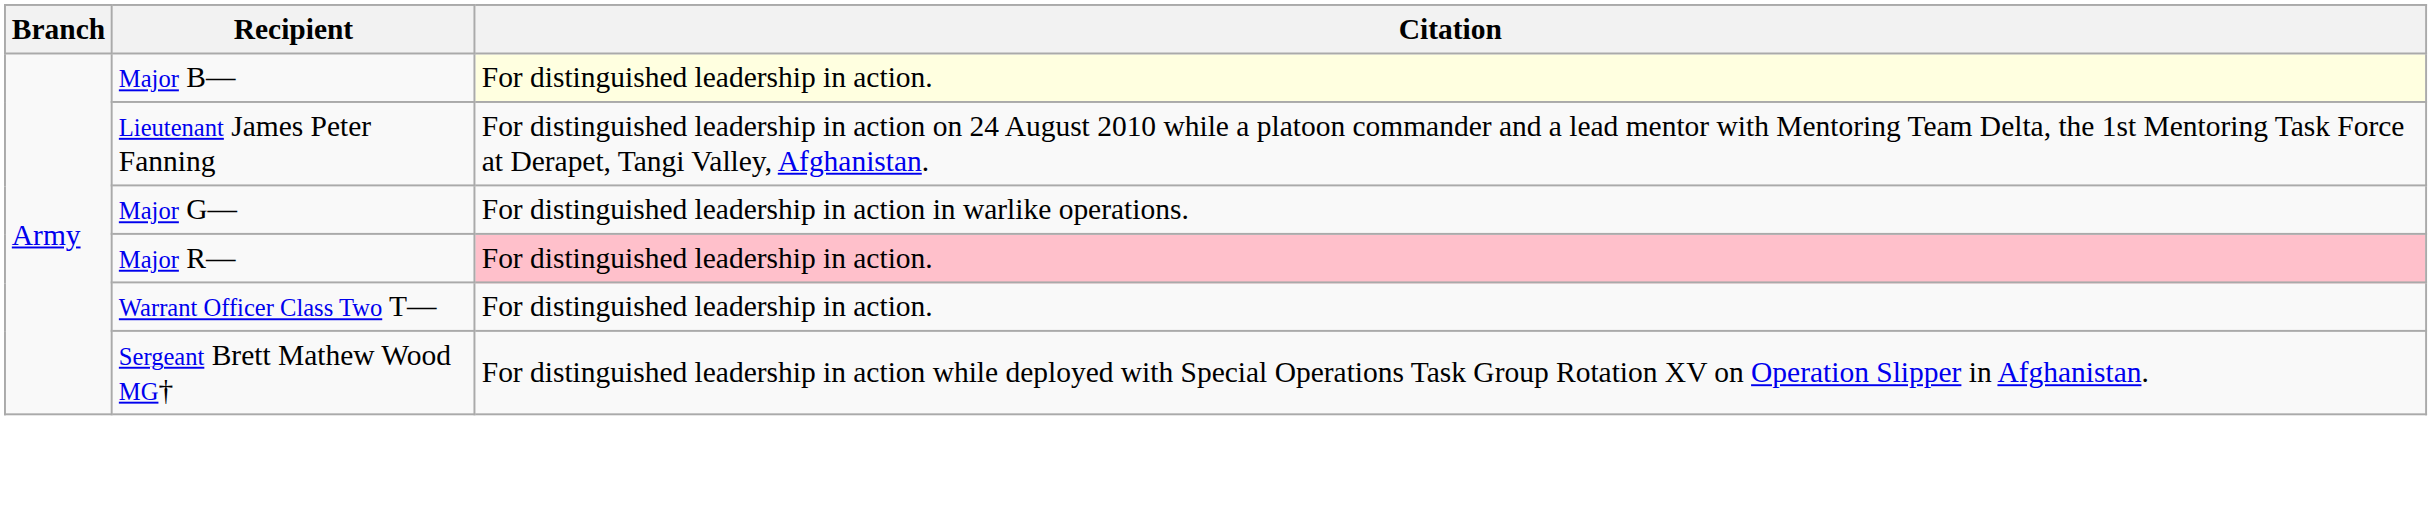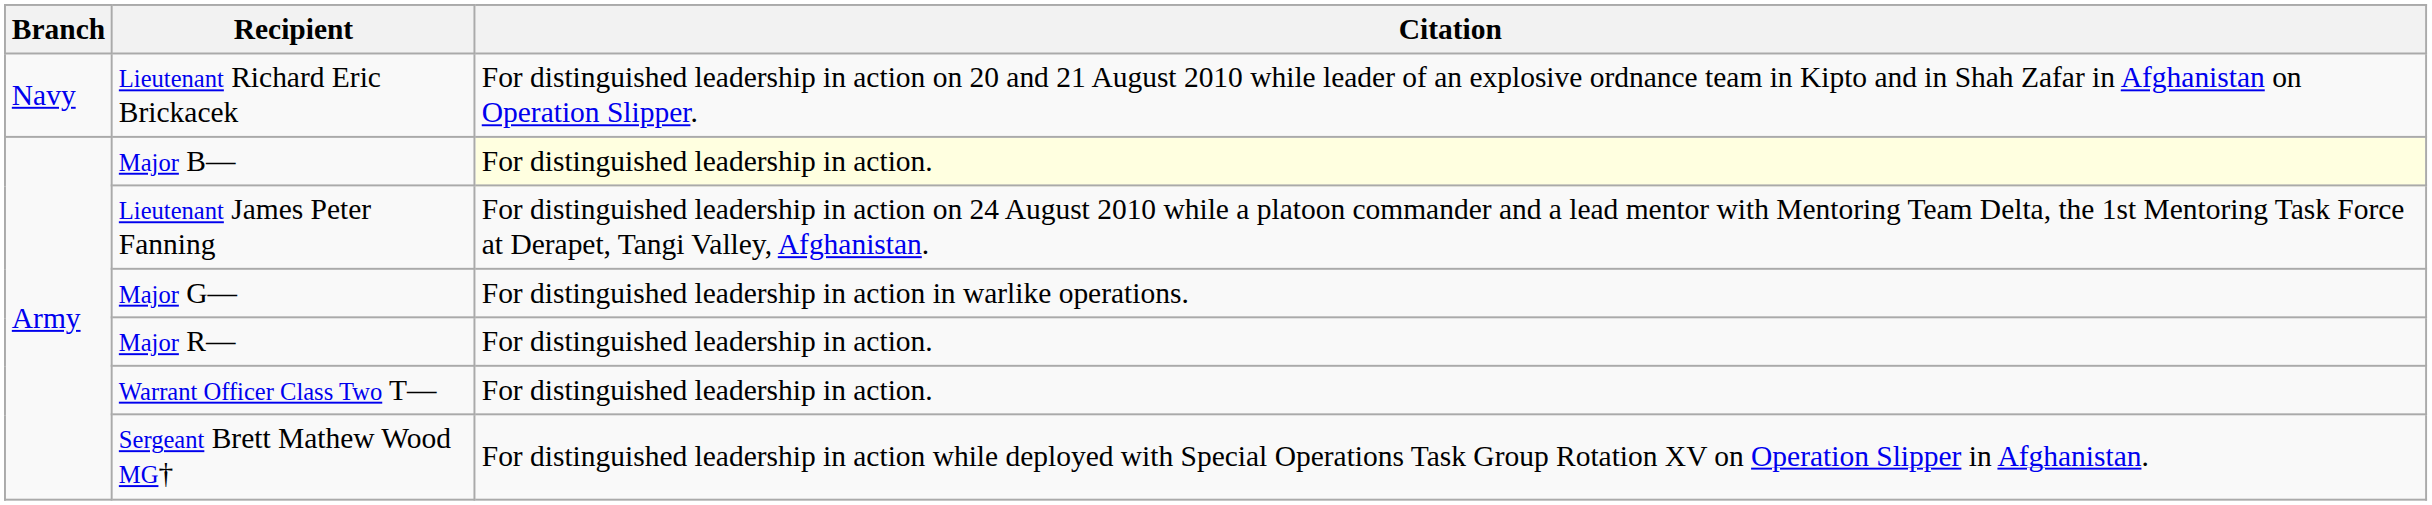 <table class="wikitable" style="font-size:95%;">
 <tr>
 <th>Branch</th>
 <th scope="col" width="180">Recipient</th>
 <th>Citation</th>
+</tr>
+<tr>
+<td><a href='#'>Navy</a></td>
+<td><small><a href='#'>Lieutenant</a></small> Richard Eric Brickacek</td>
+<td>For distinguished leadership in action on 20 and 21 August 2010 while leader of an explosive ordnance team in Kipto and in Shah Zafar in <a href='#'>Afghanistan</a> on <a href='#'>Operation Slipper</a>.</td>
 </tr>
 <tr>
 <td rowspan="6"><a href='#'>Army</a></td>
 <td><small><a href='#'>Major</a></small> B—</td>
 <td style="background: lightyellow;">For distinguished leadership in action.</td>
 </tr>
 <tr>
 <td><small><a href='#'>Lieutenant</a></small> James Peter Fanning</td>
 <td>For distinguished leadership in action on 24 August 2010 while a platoon commander and a lead mentor with Mentoring Team Delta, the 1st Mentoring Task Force at Derapet, Tangi Valley, <a href='#'>Afghanistan</a>.</td>
 </tr>
 <tr>
 <td><small><a href='#'>Major</a></small> G—</td>
 <td>For distinguished leadership in action in warlike operations.</td>
 </tr>
 <tr>
 <td><small><a href='#'>Major</a></small> R—</td>
-<td style="background: pink;">For distinguished leadership in action.</td>
+<td>For distinguished leadership in action.</td>
 </tr>
 <tr>
 <td><small><a href='#'>Warrant Officer Class Two</a></small> T—</td>
 <td>For distinguished leadership in action.</td>
 </tr>
 <tr>
 <td><small><a href='#'>Sergeant</a></small> Brett Mathew Wood <small><a href='#'>MG</a></small>†</td>
 <td>For distinguished leadership in action while deployed with Special Operations Task Group Rotation XV on <a href='#'>Operation Slipper</a> in <a href='#'>Afghanistan</a>.</td>
 </tr>
 </table>
